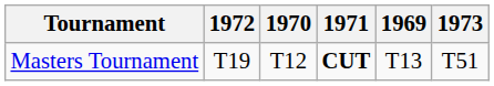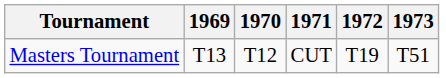 <table class="wikitable" style="font-size:95%;text-align:center;">
 <tr>
 <th>Tournament</th>
-<th>1972</th>
+<th>1969</th>
 <th>1970</th>
 <th>1971</th>
-<th>1969</th>
+<th>1972</th>
 <th>1973</th>
 </tr>
 <tr>
 <td align=left><a href='#'>Masters Tournament</a></td>
+<td>T13</td>
+<td>T12</td>
+<td>CUT</td>
 <td>T19</td>
-<td>T12</td>
-<td><strong>CUT</strong></td>
-<td>T13</td>
 <td>T51</td>
 </tr>
 </table>
